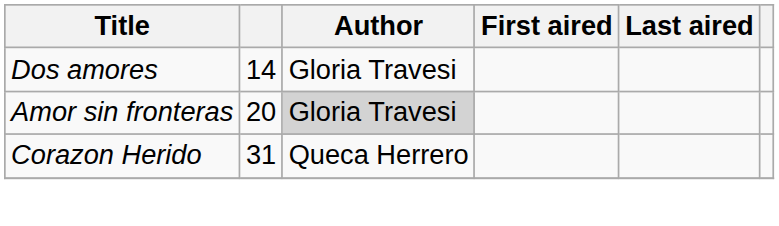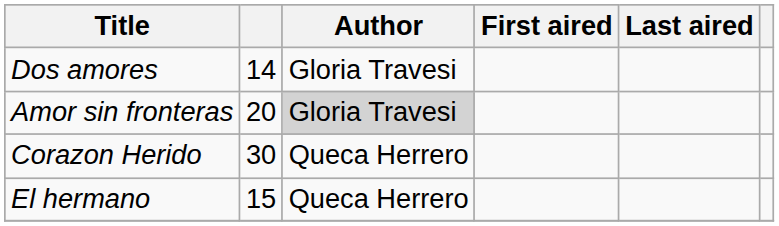 <table class="wikitable sortable">
 <tr>
 <th>Title</th>
 <th></th>
 <th>Author</th>
 <th>First aired</th>
 <th>Last aired</th>
 <th></th>
 </tr>
 <tr>
 <td><em> Dos amores </em></td>
 <td>14</td>
 <td>Gloria Travesi</td>
 <td></td>
 <td></td>
 <td></td>
 </tr>
 <tr>
 <td><em> Amor sin fronteras </em></td>
 <td>20</td>
 <td style="background: lightgrey;">Gloria Travesi</td>
 <td></td>
 <td></td>
 <td></td>
 </tr>
 <tr>
 <td><em> Corazon Herido </em></td>
-<td>31</td>
+<td>30</td>
+<td>Queca Herrero</td>
+<td></td>
+<td></td>
+<td></td>
+</tr>
+<tr>
+<td><em> El hermano </em></td>
+<td>15</td>
 <td>Queca Herrero</td>
 <td></td>
 <td></td>
 <td></td>
 </tr>
 <tr>
 </tr>
 </table>
